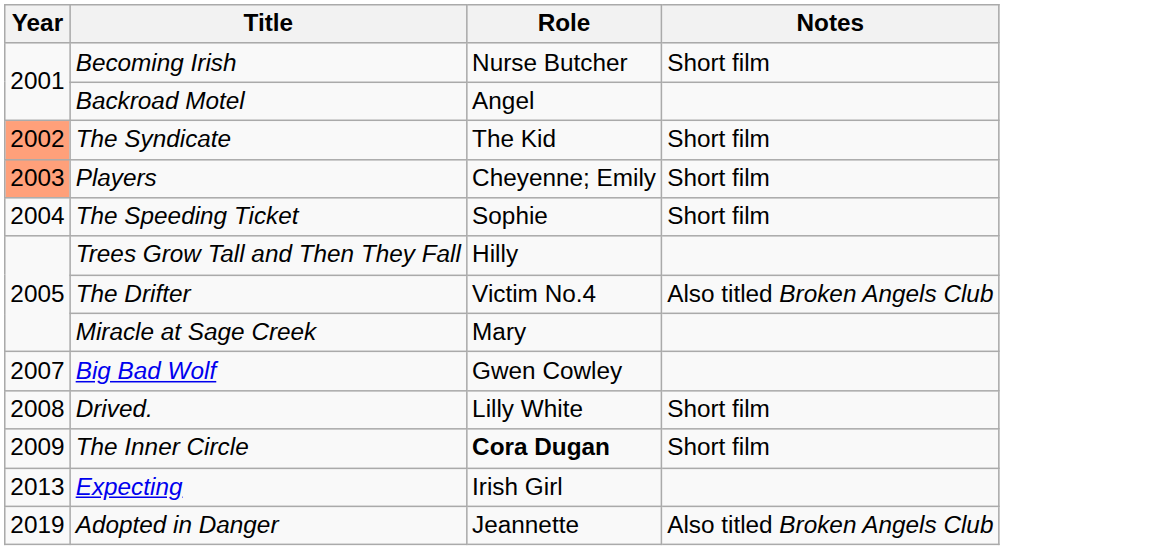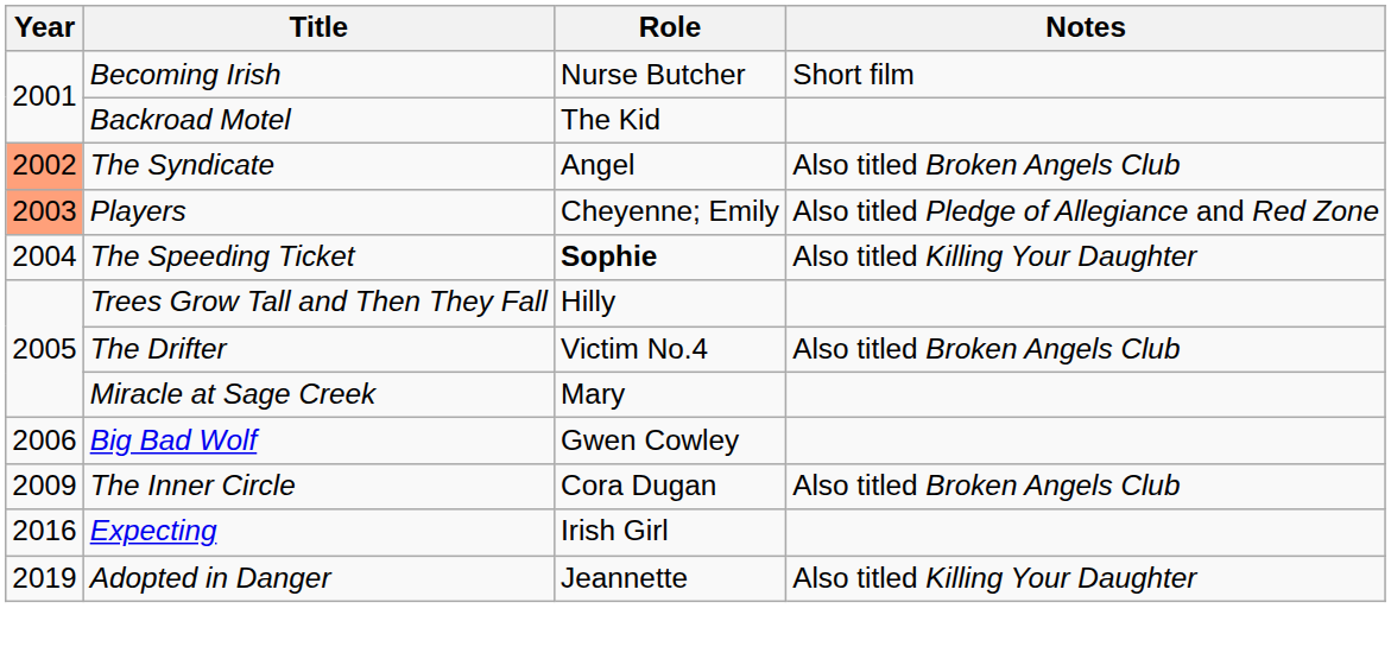 <table class="wikitable">
 <tr>
 <th>Year</th>
 <th>Title</th>
 <th>Role</th>
 <th>Notes</th>
 </tr>
 <tr>
 <td rowspan="2">2001</td>
 <td><em>Becoming Irish</em></td>
 <td>Nurse Butcher</td>
 <td>Short film</td>
 </tr>
 <tr>
 <td><em>Backroad Motel</em></td>
-<td>Angel</td>
+<td>The Kid</td>
 <td></td>
 </tr>
 <tr>
 <td style="background: lightsalmon;">2002</td>
 <td><em>The Syndicate</em></td>
-<td>The Kid</td>
-<td>Short film</td>
+<td>Angel</td>
+<td>Also titled <em>Broken Angels Club</em></td>
 </tr>
 <tr>
 <td style="background: lightsalmon;">2003</td>
 <td><em>Players</em></td>
 <td>Cheyenne; Emily</td>
-<td>Short film</td>
+<td>Also titled <em>Pledge of Allegiance</em> and <em>Red Zone</em></td>
 </tr>
 <tr>
 <td>2004</td>
 <td><em>The Speeding Ticket</em></td>
-<td>Sophie</td>
-<td>Short film</td>
+<td><strong>Sophie</strong></td>
+<td>Also titled <em>Killing Your Daughter</em></td>
 </tr>
 <tr>
 <td rowspan="3">2005</td>
 <td><em>Trees Grow Tall and Then They Fall</em></td>
 <td>Hilly</td>
 <td></td>
 </tr>
 <tr>
 <td><em>The Drifter</em></td>
 <td>Victim No.4</td>
 <td>Also titled <em>Broken Angels Club</em></td>
 </tr>
 <tr>
 <td><em>Miracle at Sage Creek</em></td>
 <td>Mary</td>
 <td></td>
 </tr>
 <tr>
-<td>2007</td>
+<td>2006</td>
 <td><em><a href='#'>Big Bad Wolf</a></em></td>
 <td>Gwen Cowley</td>
 <td></td>
 </tr>
 <tr>
-<td>2008</td>
-<td><em>Drived.</em></td>
-<td>Lilly White</td>
-<td>Short film</td>
+<td>2009</td>
+<td><em>The Inner Circle</em></td>
+<td>Cora Dugan</td>
+<td>Also titled <em>Broken Angels Club</em></td>
 </tr>
 <tr>
-<td>2009</td>
-<td><em>The Inner Circle</em></td>
-<td><strong>Cora Dugan</strong></td>
-<td>Short film</td>
-</tr>
-<tr>
-<td>2013</td>
+<td>2016</td>
 <td><em><a href='#'>Expecting</a></em></td>
 <td>Irish Girl</td>
 <td></td>
 </tr>
 <tr>
 <td>2019</td>
 <td><em>Adopted in Danger</em></td>
 <td>Jeannette</td>
-<td>Also titled <em>Broken Angels Club</em></td>
+<td>Also titled <em>Killing Your Daughter</em></td>
 </tr>
 </table>
